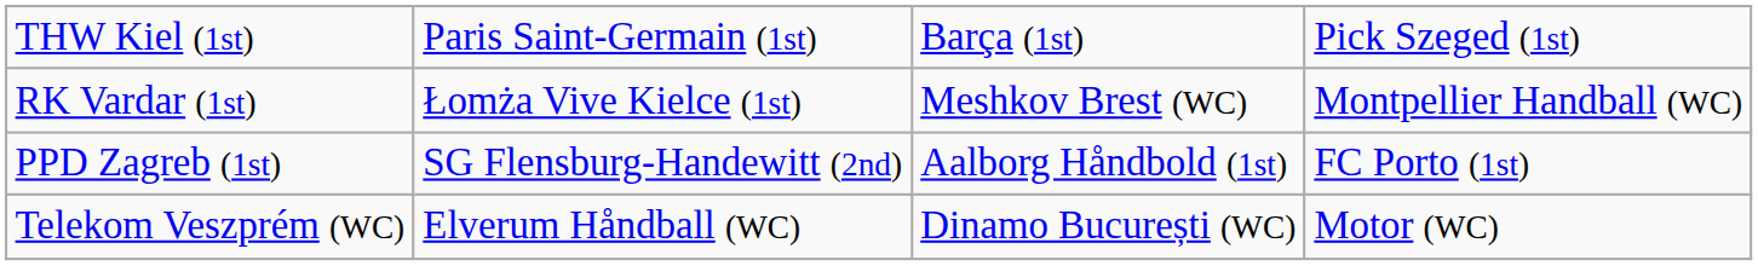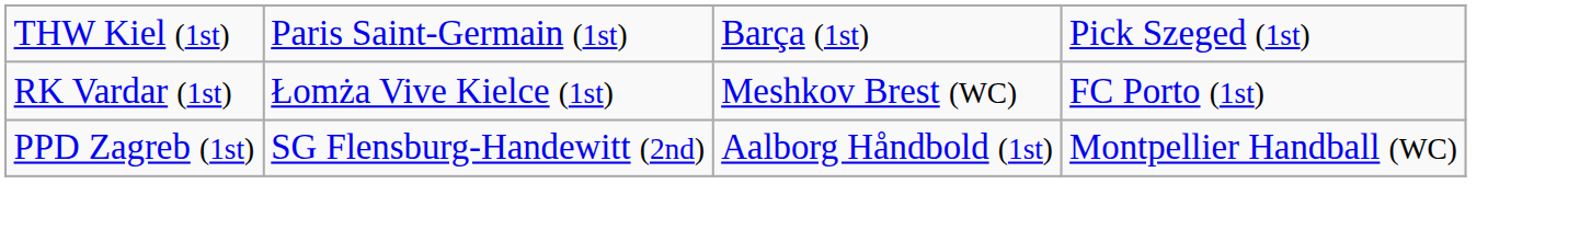 <table class="wikitable">
 <tr>
 <td> <a href='#'>THW Kiel</a> <small>(<a href='#'>1st</a>)</small></td>
 <td> <a href='#'>Paris Saint-Germain</a> <small>(<a href='#'>1st</a>)</small></td>
 <td> <a href='#'>Barça</a> <small>(<a href='#'>1st</a>)</small></td>
 <td> <a href='#'>Pick Szeged</a> <small>(<a href='#'>1st</a>)</small></td>
 </tr>
 <tr>
 <td> <a href='#'>RK Vardar</a> <small>(<a href='#'>1st</a>)</small></td>
 <td> <a href='#'>Łomża Vive Kielce</a> <small>(<a href='#'>1st</a>)</small></td>
 <td> <a href='#'>Meshkov Brest</a> <small>(WC)</small></td>
-<td> <a href='#'>Montpellier Handball</a> <small>(WC)</small></td>
+<td> <a href='#'>FC Porto</a> <small>(<a href='#'>1st</a>)</small></td>
 </tr>
 <tr>
 <td> <a href='#'>PPD Zagreb</a> <small>(<a href='#'>1st</a>)</small></td>
 <td> <a href='#'>SG Flensburg-Handewitt</a> <small>(<a href='#'>2nd</a>)</small></td>
 <td> <a href='#'>Aalborg Håndbold</a> <small>(<a href='#'>1st</a>)</small></td>
-<td> <a href='#'>FC Porto</a> <small>(<a href='#'>1st</a>)</small></td>
-</tr>
-<tr>
-<td> <a href='#'>Telekom Veszprém</a> <small>(WC)</small></td>
-<td> <a href='#'>Elverum Håndball</a> <small>(WC)</small></td>
-<td> <a href='#'>Dinamo București</a> <small>(WC)</small></td>
-<td> <a href='#'>Motor</a> <small>(WC)</small></td>
+<td> <a href='#'>Montpellier Handball</a> <small>(WC)</small></td>
 </tr>
 </table>
